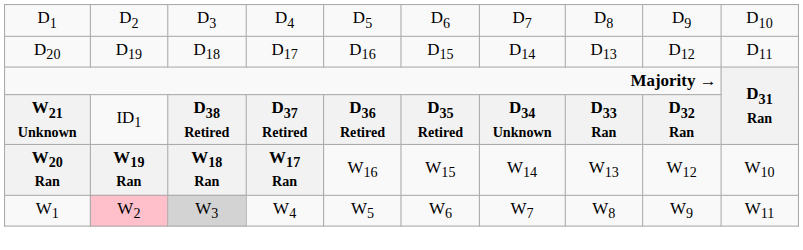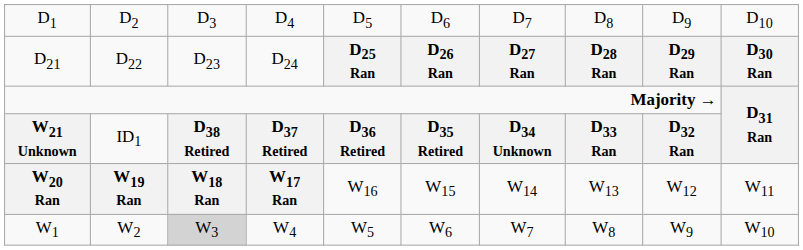 <table class="wikitable" style="text-align:center" width=750px>
 <tr>
 <td width=50px >D<sub>1</sub></td>
 <td width=50px >D<sub>2</sub></td>
 <td width=50px >D<sub>3</sub></td>
 <td width=50px >D<sub>4</sub></td>
 <td width=50px >D<sub>5</sub></td>
 <td width=50px >D<sub>6</sub></td>
 <td width=50px >D<sub>7</sub></td>
 <td width=50px >D<sub>8</sub></td>
 <td width=50px >D<sub>9</sub></td>
 <td width=50px >D<sub>10</sub></td>
 </tr>
 <tr>
-<td>D<sub>20</sub></td>
-<td>D<sub>19</sub></td>
-<td>D<sub>18</sub></td>
-<td>D<sub>17</sub></td>
-<td>D<sub>16</sub></td>
-<td>D<sub>15</sub></td>
-<td>D<sub>14</sub></td>
-<td>D<sub>13</sub></td>
-<td>D<sub>12</sub></td>
-<td>D<sub>11</sub></td>
+<td>D<sub>21</sub></td>
+<td>D<sub>22</sub></td>
+<td>D<sub>23</sub></td>
+<td>D<sub>24</sub></td>
+<th>D<sub>25</sub><br><small>Ran</small></th>
+<th>D<sub>26</sub><br><small>Ran</small></th>
+<th>D<sub>27</sub><br><small>Ran</small></th>
+<th>D<sub>28</sub><br><small>Ran</small></th>
+<th>D<sub>29</sub><br><small>Ran</small></th>
+<th>D<sub>30</sub><br><small>Ran</small></th>
 </tr>
 <tr>
 <td colspan=9 align=right><strong>Majority →</strong></td>
 <th rowspan=2 >D<sub>31</sub><br><small>Ran</small></th>
 </tr>
 <tr>
 <th>W<sub>21</sub><br><small>Unknown</small></th>
 <td>ID<sub>1</sub></td>
 <th>D<sub>38</sub><br><small>Retired</small></th>
 <th>D<sub>37</sub><br><small>Retired</small></th>
 <th>D<sub>36</sub><br><small>Retired</small></th>
 <th>D<sub>35</sub><br><small>Retired</small></th>
 <th>D<sub>34</sub><br><small>Unknown</small></th>
 <th>D<sub>33</sub><br><small>Ran</small></th>
 <th>D<sub>32</sub><br><small>Ran</small></th>
 </tr>
 <tr>
 <th>W<sub>20</sub><br><small>Ran</small></th>
 <th>W<sub>19</sub><br><small>Ran</small></th>
 <th>W<sub>18</sub><br><small>Ran</small></th>
 <th>W<sub>17</sub><br><small>Ran</small></th>
 <td>W<sub>16</sub></td>
 <td>W<sub>15</sub></td>
 <td>W<sub>14</sub></td>
 <td>W<sub>13</sub></td>
 <td>W<sub>12</sub></td>
-<td>W<sub>10</sub></td>
+<td>W<sub>11</sub></td>
 </tr>
 <tr>
 <td>W<sub>1</sub></td>
-<td style="background: pink;">W<sub>2</sub></td>
+<td>W<sub>2</sub></td>
 <td style="background: lightgrey;">W<sub>3</sub></td>
 <td>W<sub>4</sub></td>
 <td>W<sub>5</sub></td>
 <td>W<sub>6</sub></td>
 <td>W<sub>7</sub></td>
 <td>W<sub>8</sub></td>
 <td>W<sub>9</sub></td>
-<td>W<sub>11</sub></td>
+<td>W<sub>10</sub></td>
 </tr>
 </table>
